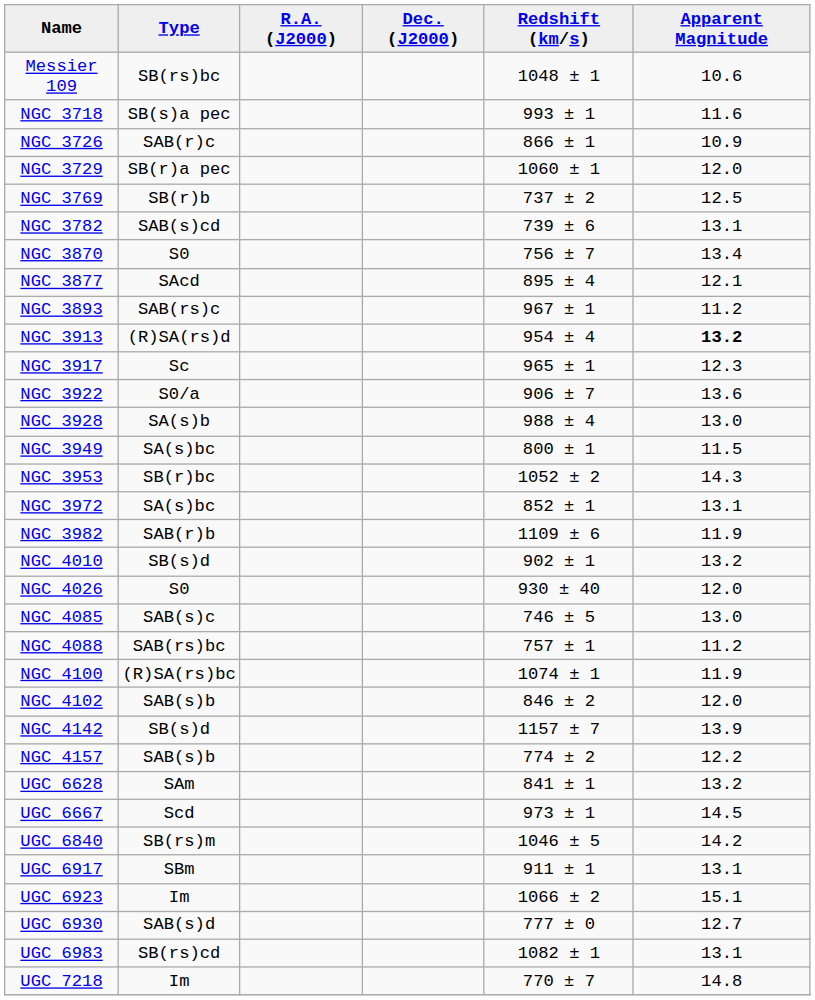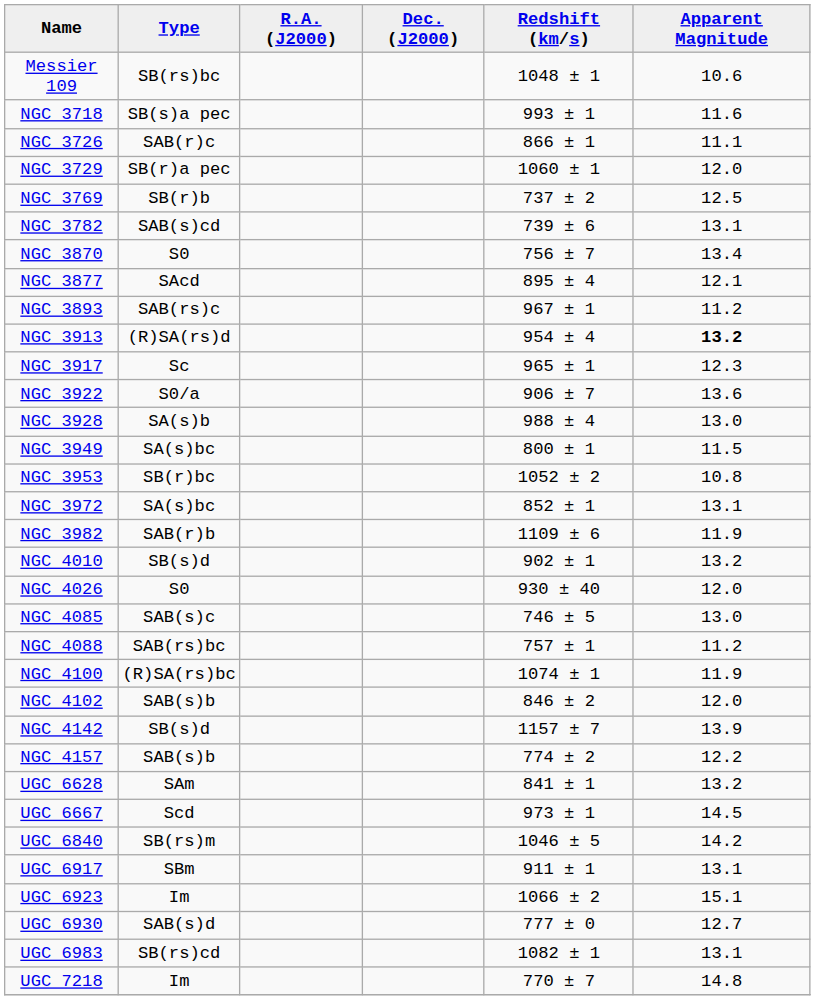 <table class="wikitable" style="text-align:center;border-collapse:collapse;" cellpadding="2">
 <tr>
 <th style="background:#efefef;">Name</th>
 <th style="background:#efefef;"><a href='#'>Type</a></th>
 <th style="background:#efefef;"><a href='#'>R.A.</a> (<a href='#'>J2000</a>)</th>
 <th style="background:#efefef;"><a href='#'>Dec.</a> (<a href='#'>J2000</a>)</th>
 <th style="background:#efefef;"><a href='#'>Redshift</a> (<a href='#'>km</a>/<a href='#'>s</a>)</th>
 <th style="background:#efefef;"><a href='#'>Apparent Magnitude</a></th>
 </tr>
 <tr>
 <td><a href='#'>Messier 109</a></td>
 <td>SB(rs)bc</td>
 <td></td>
 <td></td>
 <td>1048 ± 1</td>
 <td>10.6</td>
 </tr>
 <tr>
 <td><a href='#'>NGC 3718</a></td>
 <td>SB(s)a pec</td>
 <td></td>
 <td></td>
 <td>993 ± 1</td>
 <td>11.6</td>
 </tr>
 <tr>
 <td><a href='#'>NGC 3726</a></td>
 <td>SAB(r)c</td>
 <td></td>
 <td></td>
 <td>866 ± 1</td>
-<td>10.9</td>
+<td>11.1</td>
 </tr>
 <tr>
 <td><a href='#'>NGC 3729</a></td>
 <td>SB(r)a pec</td>
 <td></td>
 <td></td>
 <td>1060 ± 1</td>
 <td>12.0</td>
 </tr>
 <tr>
 <td><a href='#'>NGC 3769</a></td>
 <td>SB(r)b</td>
 <td></td>
 <td></td>
 <td>737 ±  2</td>
 <td>12.5</td>
 </tr>
 <tr>
 <td><a href='#'>NGC 3782</a></td>
 <td>SAB(s)cd</td>
 <td></td>
 <td></td>
 <td>739 ± 6</td>
 <td>13.1</td>
 </tr>
 <tr>
 <td><a href='#'>NGC 3870</a></td>
 <td>S0</td>
 <td></td>
 <td></td>
 <td>756 ± 7</td>
 <td>13.4</td>
 </tr>
 <tr>
 <td><a href='#'>NGC 3877</a></td>
 <td>SAcd</td>
 <td></td>
 <td></td>
 <td>895 ± 4</td>
 <td>12.1</td>
 </tr>
 <tr>
 <td><a href='#'>NGC 3893</a></td>
 <td>SAB(rs)c</td>
 <td></td>
 <td></td>
 <td>967 ± 1</td>
 <td>11.2</td>
 </tr>
 <tr>
 <td><a href='#'>NGC 3913</a></td>
 <td>(R)SA(rs)d</td>
 <td></td>
 <td></td>
 <td>954 ± 4</td>
 <td><strong>13.2</strong></td>
 </tr>
 <tr>
 <td><a href='#'>NGC 3917</a></td>
 <td>Sc</td>
 <td></td>
 <td></td>
 <td>965 ± 1</td>
 <td>12.3</td>
 </tr>
 <tr>
 <td><a href='#'>NGC 3922</a></td>
 <td>S0/a</td>
 <td></td>
 <td></td>
 <td>906 ± 7</td>
 <td>13.6</td>
 </tr>
 <tr>
 <td><a href='#'>NGC 3928</a></td>
 <td>SA(s)b</td>
 <td></td>
 <td></td>
 <td>988 ± 4</td>
 <td>13.0</td>
 </tr>
 <tr>
 <td><a href='#'>NGC 3949</a></td>
 <td>SA(s)bc</td>
 <td></td>
 <td></td>
 <td>800 ± 1</td>
 <td>11.5</td>
 </tr>
 <tr>
 <td><a href='#'>NGC 3953</a></td>
 <td>SB(r)bc</td>
 <td></td>
 <td></td>
 <td>1052 ± 2</td>
-<td>14.3</td>
+<td>10.8</td>
 </tr>
 <tr>
 <td><a href='#'>NGC 3972</a></td>
 <td>SA(s)bc</td>
 <td></td>
 <td></td>
 <td>852 ± 1</td>
 <td>13.1</td>
 </tr>
 <tr>
 <td><a href='#'>NGC 3982</a></td>
 <td>SAB(r)b</td>
 <td></td>
 <td></td>
 <td>1109 ± 6</td>
 <td>11.9</td>
 </tr>
 <tr>
 <td><a href='#'>NGC 4010</a></td>
 <td>SB(s)d</td>
 <td></td>
 <td></td>
 <td>902 ± 1</td>
 <td>13.2</td>
 </tr>
 <tr>
 <td><a href='#'>NGC 4026</a></td>
 <td>S0</td>
 <td></td>
 <td></td>
 <td>930 ± 40</td>
 <td>12.0</td>
 </tr>
 <tr>
 <td><a href='#'>NGC 4085</a></td>
 <td>SAB(s)c</td>
 <td></td>
 <td></td>
 <td>746 ± 5</td>
 <td>13.0</td>
 </tr>
 <tr>
 <td><a href='#'>NGC 4088</a></td>
 <td>SAB(rs)bc</td>
 <td></td>
 <td></td>
 <td>757 ± 1</td>
 <td>11.2</td>
 </tr>
 <tr>
 <td><a href='#'>NGC 4100</a></td>
 <td>(R)SA(rs)bc</td>
 <td></td>
 <td></td>
 <td>1074 ± 1</td>
 <td>11.9</td>
 </tr>
 <tr>
 <td><a href='#'>NGC 4102</a></td>
 <td>SAB(s)b</td>
 <td></td>
 <td></td>
 <td>846 ± 2</td>
 <td>12.0</td>
 </tr>
 <tr>
 <td><a href='#'>NGC 4142</a></td>
 <td>SB(s)d</td>
 <td></td>
 <td></td>
 <td>1157 ± 7</td>
 <td>13.9</td>
 </tr>
 <tr>
 <td><a href='#'>NGC 4157</a></td>
 <td>SAB(s)b</td>
 <td></td>
 <td></td>
 <td>774 ± 2</td>
 <td>12.2</td>
 </tr>
 <tr>
 <td><a href='#'>UGC 6628</a></td>
 <td>SAm</td>
 <td></td>
 <td></td>
 <td>841 ± 1</td>
 <td>13.2</td>
 </tr>
 <tr>
 <td><a href='#'>UGC 6667</a></td>
 <td>Scd</td>
 <td></td>
 <td></td>
 <td>973 ± 1</td>
 <td>14.5</td>
 </tr>
 <tr>
 <td><a href='#'>UGC 6840</a></td>
 <td>SB(rs)m</td>
 <td></td>
 <td></td>
 <td>1046 ± 5</td>
 <td>14.2</td>
 </tr>
 <tr>
 <td><a href='#'>UGC 6917</a></td>
 <td>SBm</td>
 <td></td>
 <td></td>
 <td>911 ± 1</td>
 <td>13.1</td>
 </tr>
 <tr>
 <td><a href='#'>UGC 6923</a></td>
 <td>Im</td>
 <td></td>
 <td></td>
 <td>1066 ± 2</td>
 <td>15.1</td>
 </tr>
 <tr>
 <td><a href='#'>UGC 6930</a></td>
 <td>SAB(s)d</td>
 <td></td>
 <td></td>
 <td>777 ± 0</td>
 <td>12.7</td>
 </tr>
 <tr>
 <td><a href='#'>UGC 6983</a></td>
 <td>SB(rs)cd</td>
 <td></td>
 <td></td>
 <td>1082 ± 1</td>
 <td>13.1</td>
 </tr>
 <tr>
 <td><a href='#'>UGC 7218</a></td>
 <td>Im</td>
 <td></td>
 <td></td>
 <td>770 ± 7</td>
 <td>14.8</td>
 </tr>
 <tr>
 </tr>
 </table>
